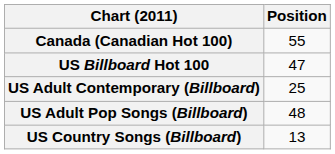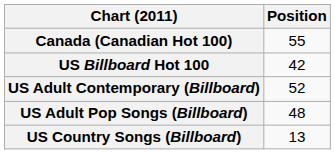 <table class="wikitable plainrowheaders sortable" style="text-align:center">
 <tr>
 <th scope="col">Chart (2011)</th>
 <th scope="col">Position</th>
 </tr>
 <tr>
 <th scope="row">Canada (Canadian Hot 100)</th>
 <td>55</td>
 </tr>
 <tr>
 <th scope="row">US <em>Billboard</em> Hot 100</th>
-<td>47</td>
+<td>42</td>
 </tr>
 <tr>
 <th scope="row">US Adult Contemporary (<em>Billboard</em>)</th>
-<td>25</td>
+<td>52</td>
 </tr>
 <tr>
 <th scope="row">US Adult Pop Songs (<em>Billboard</em>)</th>
 <td>48</td>
 </tr>
 <tr>
 <th scope="row">US Country Songs (<em>Billboard</em>)</th>
 <td>13</td>
 </tr>
 </table>
